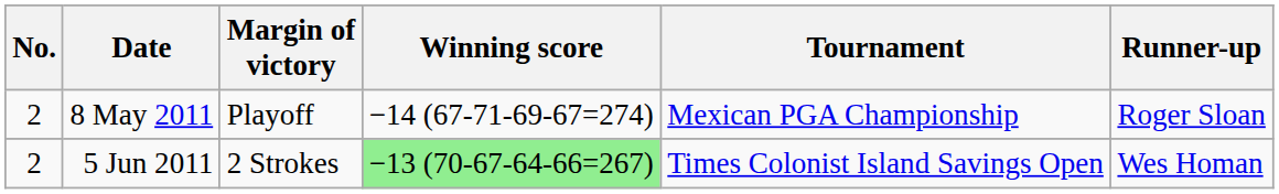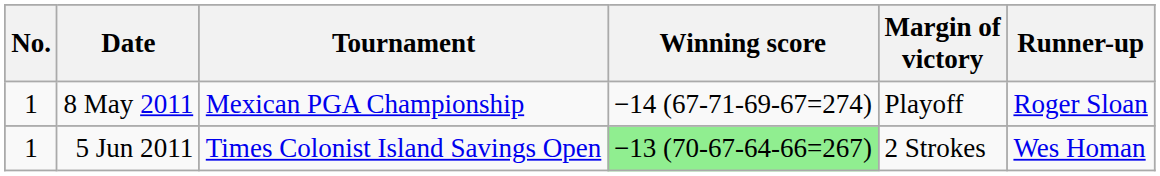 <table class="wikitable" style="font-size:95%;">
 <tr>
 <th>No.</th>
 <th>Date</th>
+<th>Tournament</th>
+<th>Winning score</th>
 <th>Margin of<br>victory</th>
-<th>Winning score</th>
-<th>Tournament</th>
 <th>Runner-up</th>
 </tr>
 <tr>
-<td align=center>2</td>
+<td align=center>1</td>
 <td align=right>8 May <a href='#'>2011</a></td>
+<td><a href='#'>Mexican PGA Championship</a></td>
+<td>−14 (67-71-69-67=274)</td>
 <td>Playoff</td>
-<td>−14 (67-71-69-67=274)</td>
-<td><a href='#'>Mexican PGA Championship</a></td>
 <td> <a href='#'>Roger Sloan</a></td>
 </tr>
 <tr>
-<td align=center>2</td>
+<td align=center>1</td>
 <td align=right>5 Jun 2011</td>
+<td><a href='#'>Times Colonist Island Savings Open</a></td>
+<td style="background: lightgreen;">−13 (70-67-64-66=267)</td>
 <td>2 Strokes</td>
-<td style="background: lightgreen;">−13 (70-67-64-66=267)</td>
-<td><a href='#'>Times Colonist Island Savings Open</a></td>
 <td> <a href='#'>Wes Homan</a></td>
 </tr>
 </table>
